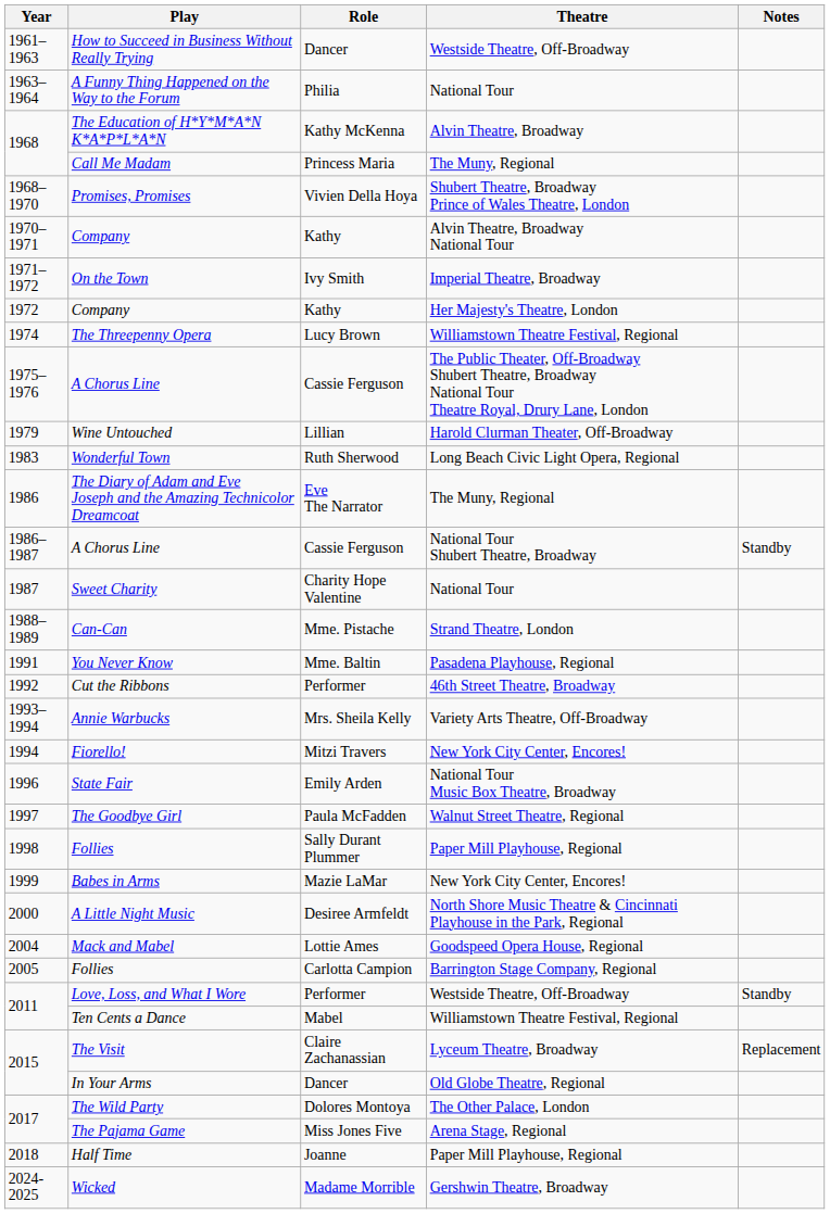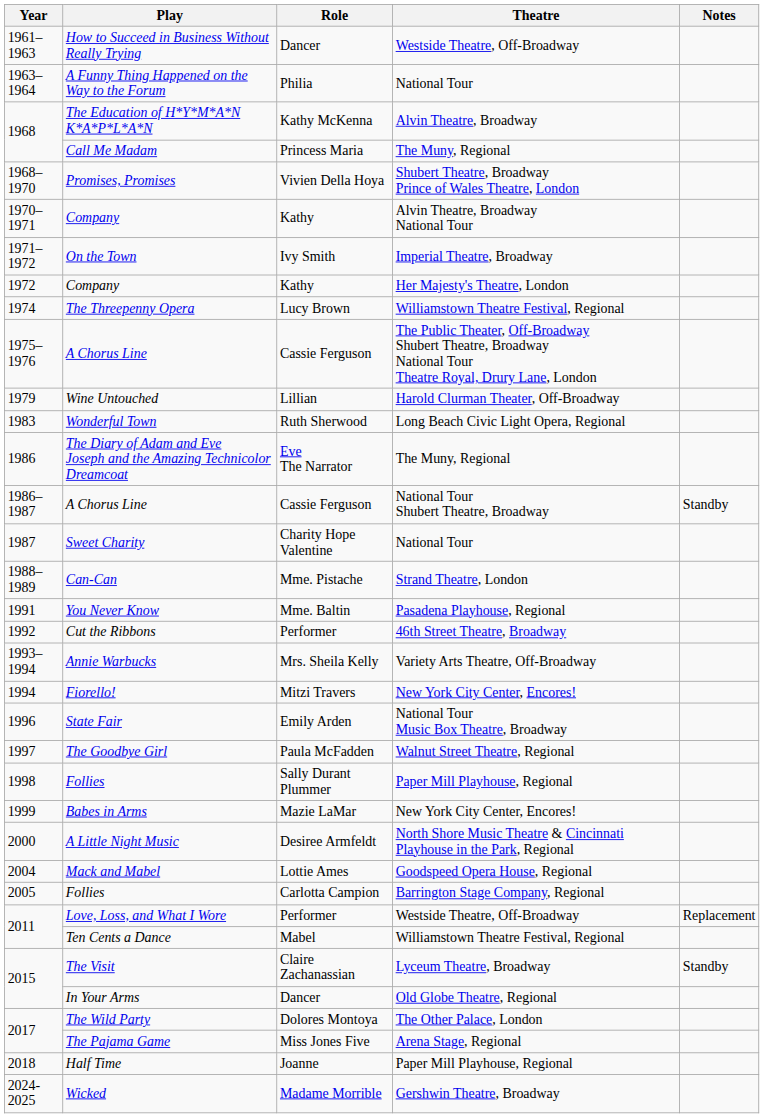 <table class="wikitable sortable">
 <tr>
 <th>Year</th>
 <th>Play</th>
 <th>Role</th>
 <th>Theatre</th>
 <th>Notes</th>
 </tr>
 <tr>
 <td>1961–1963</td>
 <td><em><a href='#'>How to Succeed in Business Without Really Trying</a></em></td>
 <td>Dancer</td>
 <td><a href='#'>Westside Theatre</a>, Off-Broadway</td>
 <td></td>
 </tr>
 <tr>
 <td>1963–1964</td>
 <td><em><a href='#'>A Funny Thing Happened on the Way to the Forum</a></em></td>
 <td>Philia</td>
 <td>National Tour</td>
 <td></td>
 </tr>
 <tr>
 <td rowspan="2">1968</td>
 <td><em><a href='#'>The Education of H*Y*M*A*N K*A*P*L*A*N</a></em></td>
 <td>Kathy McKenna</td>
 <td><a href='#'>Alvin Theatre</a>, Broadway</td>
 <td></td>
 </tr>
 <tr>
 <td><em><a href='#'>Call Me Madam</a></em></td>
 <td>Princess Maria</td>
 <td><a href='#'>The Muny</a>, Regional</td>
 <td></td>
 </tr>
 <tr>
 <td>1968–1970</td>
 <td><em><a href='#'>Promises, Promises</a></em></td>
 <td>Vivien Della Hoya</td>
 <td><a href='#'>Shubert Theatre</a>, Broadway<br><a href='#'>Prince of Wales Theatre</a>, <a href='#'>London</a></td>
 <td></td>
 </tr>
 <tr>
 <td>1970–1971</td>
 <td><em><a href='#'>Company</a></em></td>
 <td>Kathy</td>
 <td>Alvin Theatre, Broadway<br>National Tour</td>
 <td></td>
 </tr>
 <tr>
 <td>1971–1972</td>
 <td><em><a href='#'>On the Town</a></em></td>
 <td>Ivy Smith</td>
 <td><a href='#'>Imperial Theatre</a>, Broadway</td>
 <td></td>
 </tr>
 <tr>
 <td>1972</td>
 <td><em>Company</em></td>
 <td>Kathy</td>
 <td><a href='#'>Her Majesty's Theatre</a>, London</td>
 <td></td>
 </tr>
 <tr>
 <td>1974</td>
 <td><em><a href='#'>The Threepenny Opera</a></em></td>
 <td>Lucy Brown</td>
 <td><a href='#'>Williamstown Theatre Festival</a>, Regional</td>
 <td></td>
 </tr>
 <tr>
 <td>1975–1976</td>
 <td><em><a href='#'>A Chorus Line</a></em></td>
 <td>Cassie Ferguson</td>
 <td><a href='#'>The Public Theater</a>, <a href='#'>Off-Broadway</a><br>Shubert Theatre, Broadway<br>National Tour<br><a href='#'>Theatre Royal, Drury Lane</a>, London</td>
 <td></td>
 </tr>
 <tr>
 <td>1979</td>
 <td><em>Wine Untouched</em></td>
 <td>Lillian</td>
 <td><a href='#'>Harold Clurman Theater</a>, Off-Broadway</td>
 <td></td>
 </tr>
 <tr>
 <td>1983</td>
 <td><em><a href='#'>Wonderful Town</a></em></td>
 <td>Ruth Sherwood</td>
 <td>Long Beach Civic Light Opera, Regional</td>
 <td></td>
 </tr>
 <tr>
 <td>1986</td>
 <td><em><a href='#'>The Diary of Adam and Eve</a></em><br><em><a href='#'>Joseph and the Amazing Technicolor Dreamcoat</a></em></td>
 <td><a href='#'>Eve</a><br>The Narrator</td>
 <td>The Muny, Regional</td>
 <td></td>
 </tr>
 <tr>
 <td>1986–1987</td>
 <td><em>A Chorus Line</em></td>
 <td>Cassie Ferguson</td>
 <td>National Tour<br>Shubert Theatre, Broadway</td>
 <td>Standby</td>
 </tr>
 <tr>
 <td>1987</td>
 <td><em><a href='#'>Sweet Charity</a></em></td>
 <td>Charity Hope Valentine</td>
 <td>National Tour</td>
 <td></td>
 </tr>
 <tr>
 <td>1988–1989</td>
 <td><em><a href='#'>Can-Can</a></em></td>
 <td>Mme. Pistache</td>
 <td><a href='#'>Strand Theatre</a>, London</td>
 <td></td>
 </tr>
 <tr>
 <td>1991</td>
 <td><em><a href='#'>You Never Know</a></em></td>
 <td>Mme. Baltin</td>
 <td><a href='#'>Pasadena Playhouse</a>, Regional</td>
 <td></td>
 </tr>
 <tr>
 <td>1992</td>
 <td><em>Cut the Ribbons</em></td>
 <td>Performer</td>
 <td><a href='#'>46th Street Theatre</a>, <a href='#'>Broadway</a></td>
 <td></td>
 </tr>
 <tr>
 <td>1993–1994</td>
 <td><em><a href='#'>Annie Warbucks</a></em></td>
 <td>Mrs. Sheila Kelly</td>
 <td>Variety Arts Theatre, Off-Broadway</td>
 <td></td>
 </tr>
 <tr>
 <td>1994</td>
 <td><em><a href='#'>Fiorello!</a></em></td>
 <td>Mitzi Travers</td>
 <td><a href='#'>New York City Center</a>, <a href='#'>Encores!</a></td>
 <td></td>
 </tr>
 <tr>
 <td>1996</td>
 <td><em><a href='#'>State Fair</a></em></td>
 <td>Emily Arden</td>
 <td>National Tour <br><a href='#'>Music Box Theatre</a>, Broadway</td>
 <td></td>
 </tr>
 <tr>
 <td>1997</td>
 <td><em><a href='#'>The Goodbye Girl</a></em></td>
 <td>Paula McFadden</td>
 <td><a href='#'>Walnut Street Theatre</a>, Regional</td>
 <td></td>
 </tr>
 <tr>
 <td>1998</td>
 <td><em><a href='#'>Follies</a></em></td>
 <td>Sally Durant Plummer</td>
 <td><a href='#'>Paper Mill Playhouse</a>, Regional</td>
 <td></td>
 </tr>
 <tr>
 <td>1999</td>
 <td><em><a href='#'>Babes in Arms</a></em></td>
 <td>Mazie LaMar</td>
 <td>New York City Center, Encores!</td>
 <td></td>
 </tr>
 <tr>
 <td>2000</td>
 <td><em><a href='#'>A Little Night Music</a></em></td>
 <td>Desiree Armfeldt</td>
 <td><a href='#'>North Shore Music Theatre</a> & <a href='#'>Cincinnati Playhouse in the Park</a>, Regional</td>
 <td></td>
 </tr>
 <tr>
 <td>2004</td>
 <td><em><a href='#'>Mack and Mabel</a></em></td>
 <td>Lottie Ames</td>
 <td><a href='#'>Goodspeed Opera House</a>, Regional</td>
 <td></td>
 </tr>
 <tr>
 <td>2005</td>
 <td><em>Follies</em></td>
 <td>Carlotta Campion</td>
 <td><a href='#'>Barrington Stage Company</a>, Regional</td>
 <td></td>
 </tr>
 <tr>
 <td rowspan="2">2011</td>
 <td><em><a href='#'>Love, Loss, and What I Wore</a></em></td>
 <td>Performer</td>
 <td>Westside Theatre, Off-Broadway</td>
-<td>Standby</td>
+<td>Replacement</td>
 </tr>
 <tr>
 <td><em>Ten Cents a Dance</em></td>
 <td>Mabel</td>
 <td>Williamstown Theatre Festival, Regional</td>
 <td></td>
 </tr>
 <tr>
 <td rowspan="2">2015</td>
 <td><em><a href='#'>The Visit</a></em></td>
 <td>Claire Zachanassian</td>
 <td><a href='#'>Lyceum Theatre</a>, Broadway</td>
-<td>Replacement</td>
+<td>Standby</td>
 </tr>
 <tr>
 <td><em>In Your Arms</em></td>
 <td>Dancer</td>
 <td><a href='#'>Old Globe Theatre</a>, Regional</td>
 <td></td>
 </tr>
 <tr>
 <td rowspan="2">2017</td>
 <td><em><a href='#'>The Wild Party</a></em></td>
 <td>Dolores Montoya</td>
 <td><a href='#'>The Other Palace</a>, London</td>
 <td></td>
 </tr>
 <tr>
 <td><em><a href='#'>The Pajama Game</a></em></td>
 <td>Miss Jones Five</td>
 <td><a href='#'>Arena Stage</a>, Regional</td>
 <td></td>
 </tr>
 <tr>
 <td>2018</td>
 <td><em>Half Time</em></td>
 <td>Joanne</td>
 <td>Paper Mill Playhouse, Regional</td>
 <td></td>
 </tr>
 <tr>
 <td>2024-2025</td>
 <td><a href='#'><em>Wicked</em></a></td>
 <td><a href='#'>Madame Morrible</a></td>
 <td><a href='#'>Gershwin Theatre</a>, Broadway</td>
 <td></td>
 </tr>
 </table>
